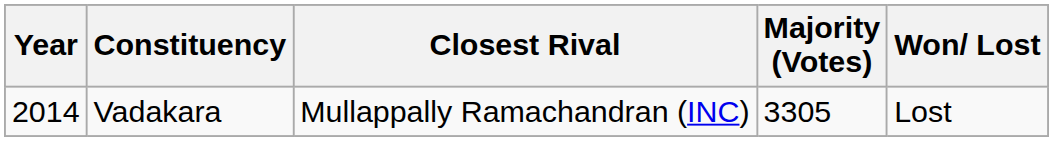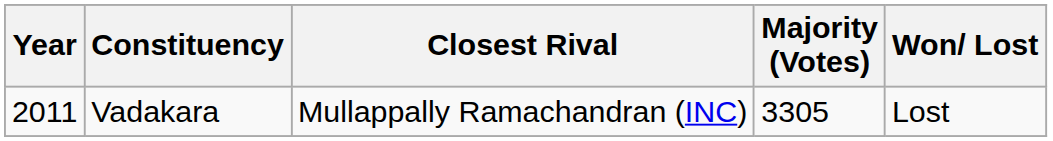 <table class="wikitable">
 <tr>
 <th>Year</th>
 <th>Constituency</th>
 <th>Closest Rival</th>
 <th>Majority<br>(Votes)</th>
 <th>Won/ Lost</th>
 </tr>
 <tr>
-<td>2014</td>
+<td>2011</td>
 <td>Vadakara</td>
 <td>Mullappally Ramachandran (<a href='#'>INC</a>)</td>
 <td>3305</td>
 <td>Lost</td>
 </tr>
 </table>
